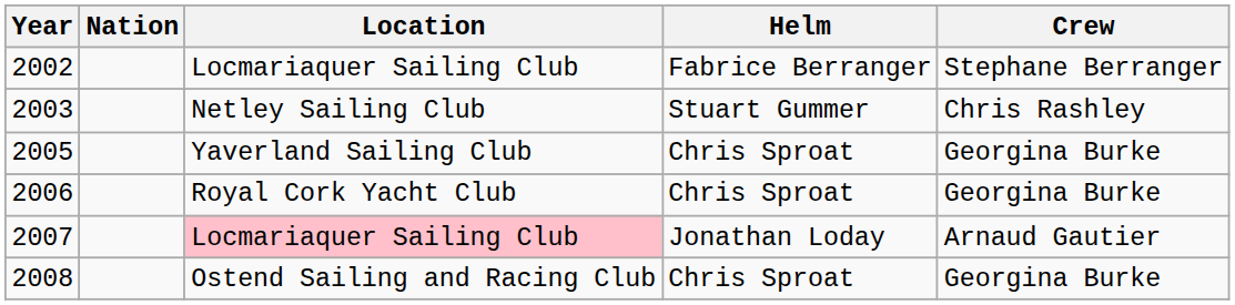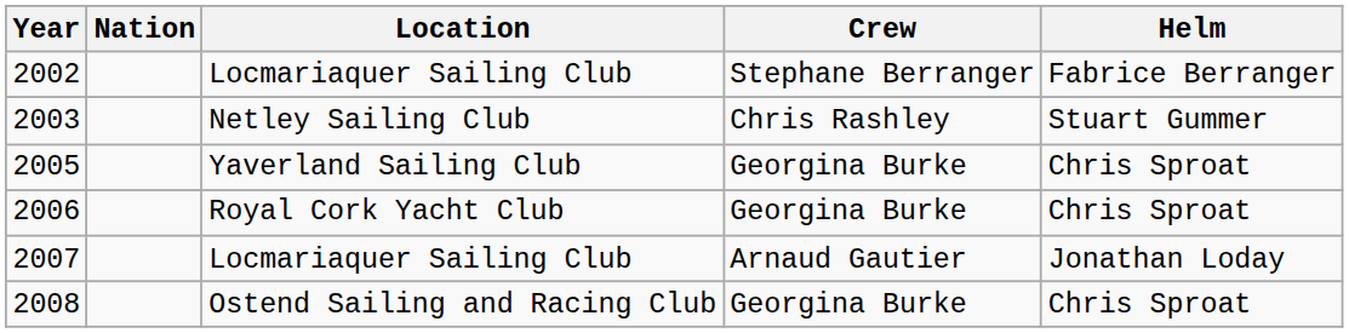 <table class="wikitable">
 <tr>
 <th>Year</th>
 <th>Nation</th>
 <th>Location</th>
+<th>Crew</th>
 <th>Helm</th>
-<th>Crew</th>
 </tr>
 <tr>
 <td>2002</td>
 <td></td>
 <td>Locmariaquer Sailing Club</td>
+<td> Stephane Berranger</td>
 <td> Fabrice Berranger</td>
-<td> Stephane Berranger</td>
 </tr>
 <tr>
 <td>2003</td>
 <td></td>
 <td>Netley Sailing Club</td>
+<td> Chris Rashley</td>
 <td> Stuart Gummer</td>
-<td> Chris Rashley</td>
 </tr>
 <tr>
 <td>2005</td>
 <td></td>
 <td>Yaverland Sailing Club</td>
+<td> Georgina Burke</td>
 <td> Chris Sproat</td>
-<td> Georgina Burke</td>
 </tr>
 <tr>
 <td>2006</td>
 <td></td>
 <td>Royal Cork Yacht Club</td>
+<td> Georgina Burke</td>
 <td> Chris Sproat</td>
-<td> Georgina Burke</td>
 </tr>
 <tr>
 <td>2007</td>
 <td></td>
-<td style="background: pink;">Locmariaquer Sailing Club</td>
+<td>Locmariaquer Sailing Club</td>
+<td> Arnaud Gautier</td>
 <td> Jonathan Loday</td>
-<td> Arnaud Gautier</td>
 </tr>
 <tr>
 <td>2008</td>
 <td></td>
 <td>Ostend Sailing and Racing Club</td>
+<td> Georgina Burke</td>
 <td> Chris Sproat</td>
-<td> Georgina Burke</td>
 </tr>
 </table>
